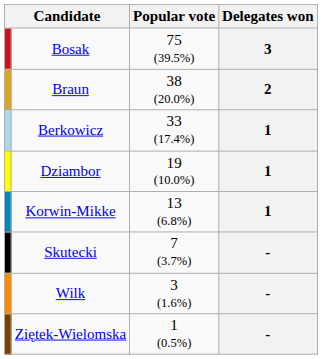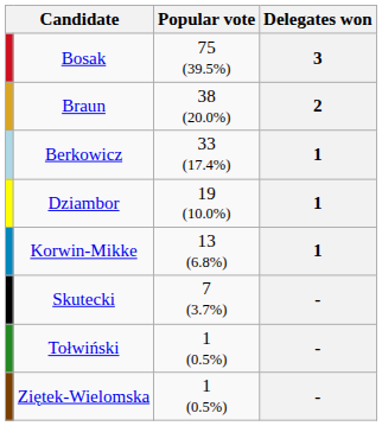 <table class="wikitable sortable" style="text-align:center;">
 <tr>
 <th colspan=2>Candidate</th>
 <th>Popular vote</th>
 <th>Delegates won</th>
 </tr>
 <tr>
 <td style="background:#CF1020;"></td>
 <td><a href='#'>Bosak</a></td>
 <td>75<br><small>(39.5%)</small></td>
 <th scope="row" data-sort-value="3">3</th>
 </tr>
 <tr>
 <td style="background:#DAA520;"></td>
 <td><a href='#'>Braun</a></td>
 <td>38<br><small>(20.0%)</small></td>
 <th scope="row" data-sort-value="2">2</th>
 </tr>
 <tr>
 <td style="background:#ADD8E6;"></td>
 <td><a href='#'>Berkowicz</a></td>
 <td>33<br><small>(17.4%)</small></td>
 <th scope="row" data-sort-value="1">1</th>
 </tr>
 <tr>
 <td style="background:#FFFF00;"></td>
 <td><a href='#'>Dziambor</a></td>
 <td>19<br><small>(10.0%)</small></td>
 <th scope="row" data-sort-value="1">1</th>
 </tr>
 <tr>
 <td style="background:#0087BD;"></td>
 <td><a href='#'>Korwin-Mikke</a></td>
 <td>13<br><small>(6.8%)</small></td>
 <th scope="row" data-sort-value="1">1</th>
 </tr>
 <tr>
 <td style="background:#000000;"></td>
 <td><a href='#'>Skutecki</a></td>
 <td>7<br><small>(3.7%)</small></td>
 <th scope="row" data-sort-value="-">-</th>
 </tr>
 <tr>
-<td style="background:#FF8C00;"></td>
-<td><a href='#'>Wilk</a></td>
-<td>3<br><small>(1.6%)</small></td>
+<td style="background:#228B22;"></td>
+<td><a href='#'>Tołwiński</a></td>
+<td>1<br><small>(0.5%)</small></td>
 <th scope="row" data-sort-value="-">-</th>
 </tr>
 <tr>
 <td style="background:#7B3F00;"></td>
 <td><a href='#'>Ziętek-Wielomska</a></td>
 <td>1<br><small>(0.5%)</small></td>
 <th scope="row" data-sort-value="-">-</th>
 </tr>
 </table>
